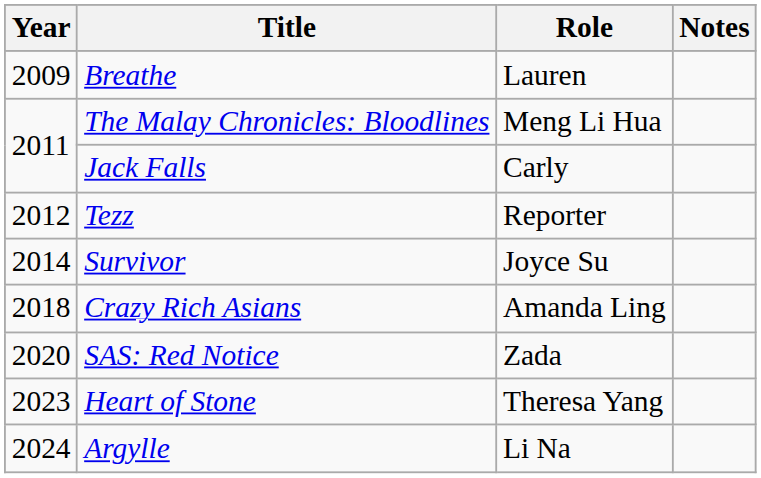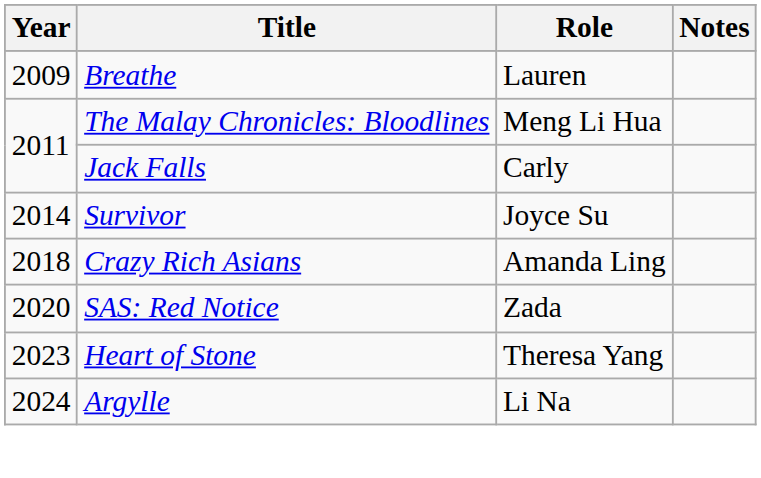 <table class="wikitable sortable">
 <tr>
 <th>Year</th>
 <th>Title</th>
 <th>Role</th>
 <th class="unsortable">Notes</th>
 </tr>
 <tr>
 <td>2009</td>
 <td><em><a href='#'>Breathe</a></em></td>
 <td>Lauren</td>
 <td></td>
 </tr>
 <tr>
 <td rowspan="2">2011</td>
 <td><em><a href='#'>The Malay Chronicles: Bloodlines</a></em></td>
 <td>Meng Li Hua</td>
 <td></td>
 </tr>
 <tr>
 <td><em><a href='#'>Jack Falls</a></em></td>
 <td>Carly</td>
-<td></td>
-</tr>
-<tr>
-<td>2012</td>
-<td><em><a href='#'>Tezz</a></em></td>
-<td>Reporter</td>
 <td></td>
 </tr>
 <tr>
 <td>2014</td>
 <td><em><a href='#'>Survivor</a></em></td>
 <td>Joyce Su</td>
 <td></td>
 </tr>
 <tr>
 <td>2018</td>
 <td><em><a href='#'>Crazy Rich Asians</a></em></td>
 <td>Amanda Ling</td>
 <td></td>
 </tr>
 <tr>
 <td>2020</td>
 <td><em><a href='#'>SAS: Red Notice</a></em></td>
 <td>Zada</td>
 <td></td>
 </tr>
 <tr>
 <td>2023</td>
 <td><em><a href='#'>Heart of Stone</a></em></td>
 <td>Theresa Yang</td>
 <td></td>
 </tr>
 <tr>
 <td>2024</td>
 <td><em><a href='#'>Argylle</a></em></td>
 <td>Li Na</td>
 <td></td>
 </tr>
 </table>
